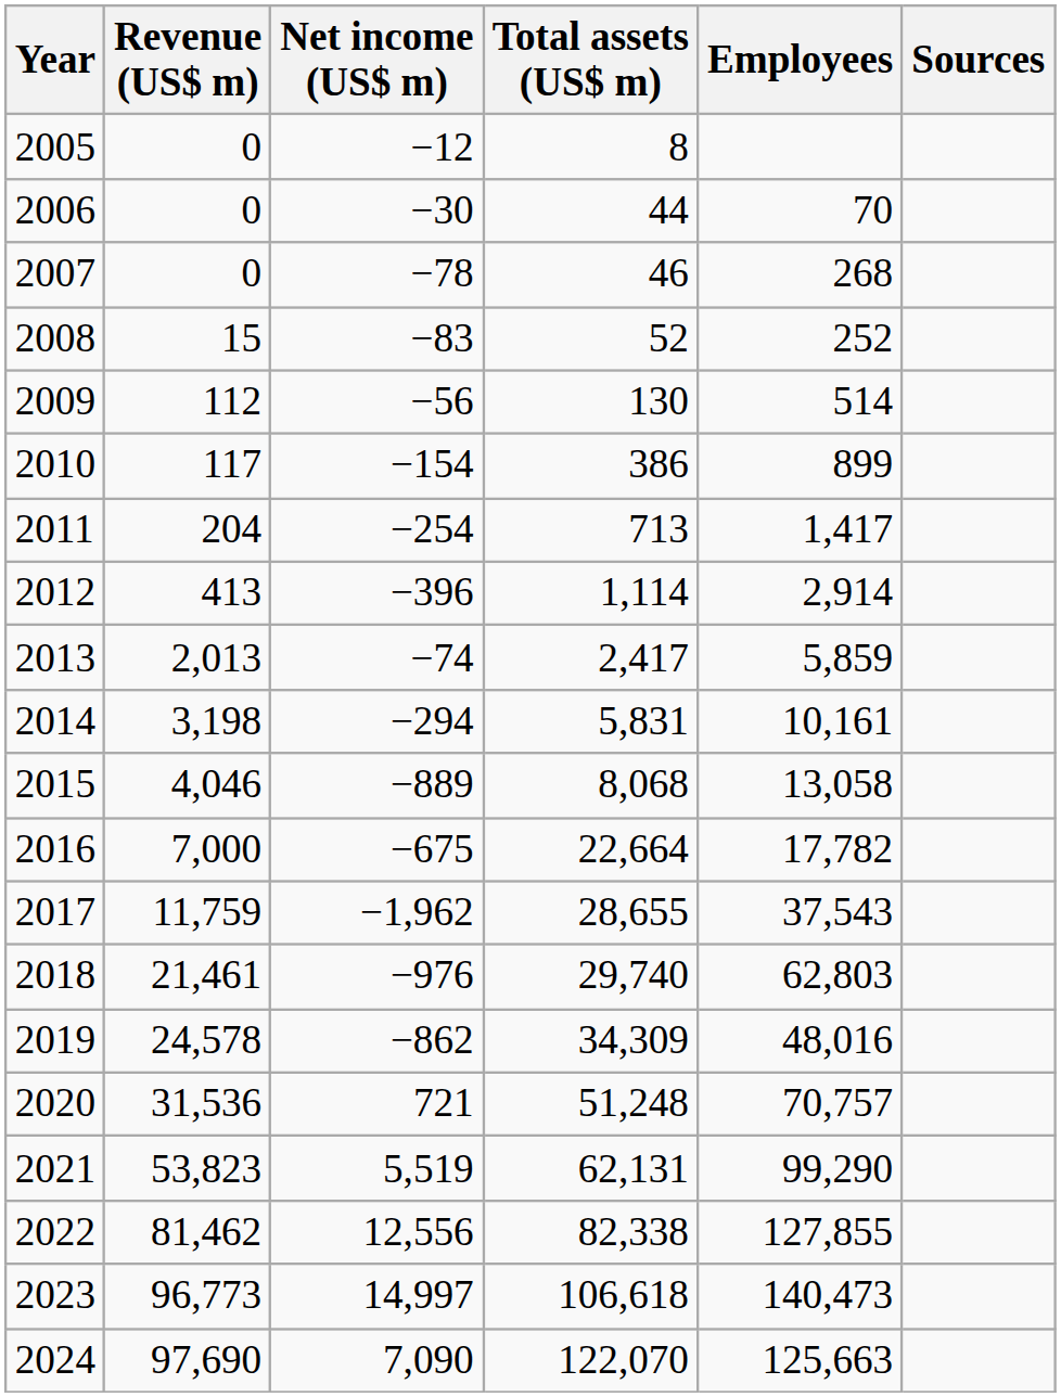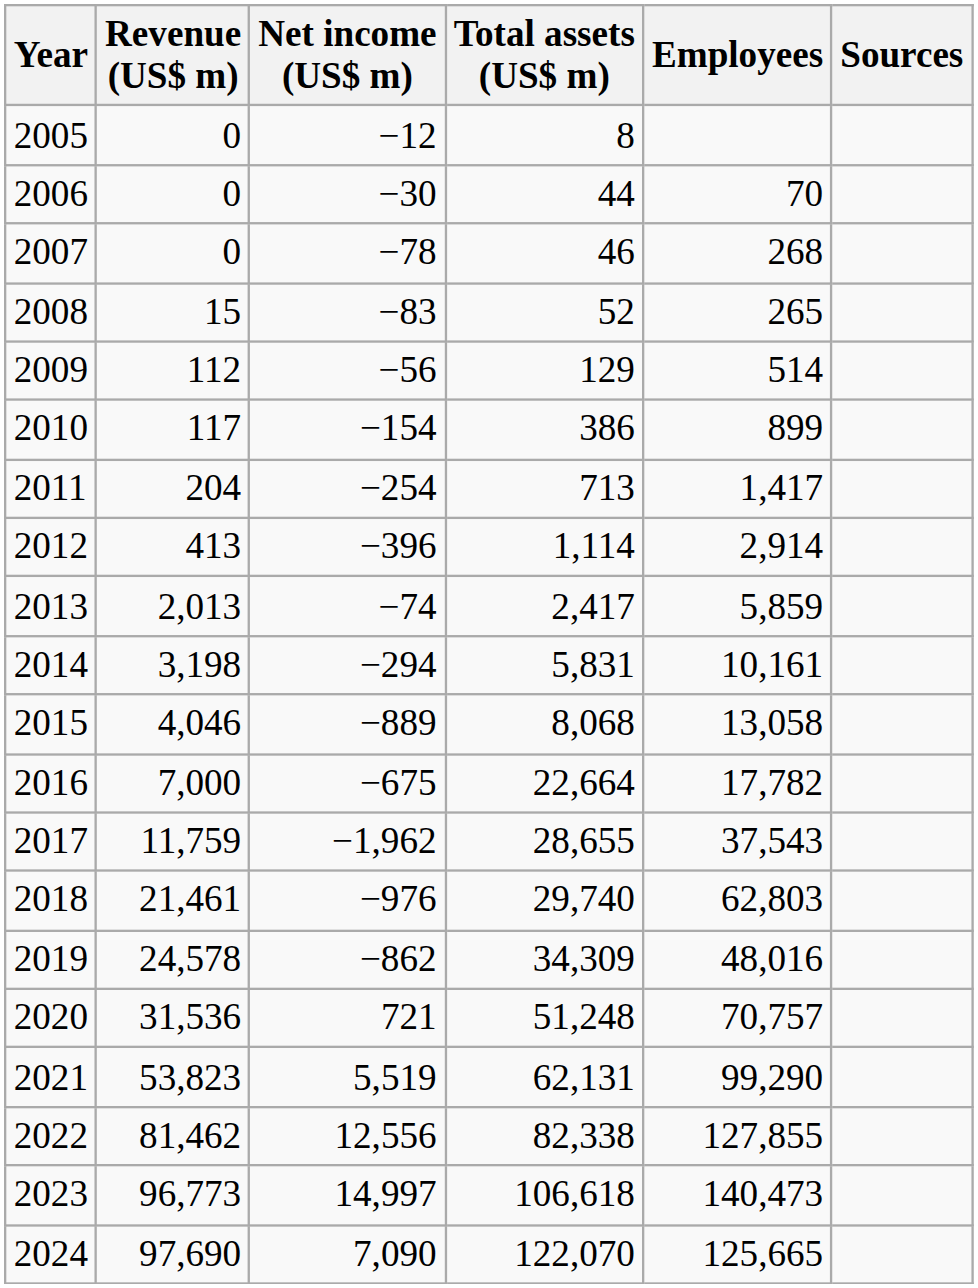 <table class="wikitable" style="text-align:right;">
 <tr>
 <th>Year</th>
 <th>Revenue<br>(US$ m)</th>
 <th>Net income<br>(US$ m)</th>
 <th>Total assets<br>(US$ m)</th>
 <th>Employees</th>
 <th>Sources</th>
 </tr>
 <tr>
 <td align="left">2005</td>
 <td>0</td>
 <td>−12</td>
 <td>8</td>
 <td></td>
 <td></td>
 </tr>
 <tr>
 <td align="left">2006</td>
 <td>0</td>
 <td>−30</td>
 <td>44</td>
 <td>70</td>
 <td></td>
 </tr>
 <tr>
 <td align="left">2007</td>
 <td>0</td>
 <td>−78</td>
 <td>46</td>
 <td>268</td>
 <td></td>
 </tr>
 <tr>
 <td align="left">2008</td>
 <td>15</td>
 <td>−83</td>
 <td>52</td>
-<td>252</td>
+<td>265</td>
 <td></td>
 </tr>
 <tr>
 <td align="left">2009</td>
 <td>112</td>
 <td>−56</td>
-<td>130</td>
+<td>129</td>
 <td>514</td>
 <td></td>
 </tr>
 <tr>
 <td align="left">2010</td>
 <td>117</td>
 <td>−154</td>
 <td>386</td>
 <td>899</td>
 <td></td>
 </tr>
 <tr>
 <td align="left">2011</td>
 <td>204</td>
 <td>−254</td>
 <td>713</td>
 <td>1,417</td>
 <td></td>
 </tr>
 <tr>
 <td align="left">2012</td>
 <td>413</td>
 <td>−396</td>
 <td>1,114</td>
 <td>2,914</td>
 <td></td>
 </tr>
 <tr>
 <td align="left">2013</td>
 <td>2,013</td>
 <td>−74</td>
 <td>2,417</td>
 <td>5,859</td>
 <td></td>
 </tr>
 <tr>
 <td align="left">2014</td>
 <td>3,198</td>
 <td>−294</td>
 <td>5,831</td>
 <td>10,161</td>
 <td></td>
 </tr>
 <tr>
 <td align="left">2015</td>
 <td>4,046</td>
 <td>−889</td>
 <td>8,068</td>
 <td>13,058</td>
 <td></td>
 </tr>
 <tr>
 <td align="left">2016</td>
 <td>7,000</td>
 <td>−675</td>
 <td>22,664</td>
 <td>17,782</td>
 <td></td>
 </tr>
 <tr>
 <td align="left">2017</td>
 <td>11,759</td>
 <td>−1,962</td>
 <td>28,655</td>
 <td>37,543</td>
 <td></td>
 </tr>
 <tr>
 <td align="left">2018</td>
 <td>21,461</td>
 <td>−976</td>
 <td>29,740</td>
 <td>62,803</td>
 <td></td>
 </tr>
 <tr>
 <td align="left">2019</td>
 <td>24,578</td>
 <td>−862</td>
 <td>34,309</td>
 <td>48,016</td>
 <td></td>
 </tr>
 <tr>
 <td align="left">2020</td>
 <td>31,536</td>
 <td>721</td>
 <td>51,248</td>
 <td>70,757</td>
 <td></td>
 </tr>
 <tr>
 <td align="left">2021</td>
 <td>53,823</td>
 <td>5,519</td>
 <td>62,131</td>
 <td>99,290</td>
 <td></td>
 </tr>
 <tr>
 <td align="left">2022</td>
 <td>81,462</td>
 <td>12,556</td>
 <td>82,338</td>
 <td>127,855</td>
 <td></td>
 </tr>
 <tr>
 <td align="left">2023</td>
 <td>96,773</td>
 <td>14,997</td>
 <td>106,618</td>
 <td>140,473</td>
 <td></td>
 </tr>
 <tr>
 <td>2024</td>
 <td>97,690</td>
 <td>7,090</td>
 <td>122,070</td>
-<td>125,663</td>
+<td>125,665</td>
 <td></td>
 </tr>
 </table>
